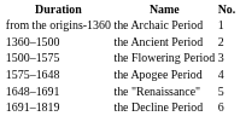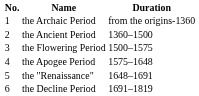 <table class="nope">
 <tr>
+<th>No.</th>
+<th>Name</th>
 <th>Duration</th>
-<th>Name</th>
-<th>No.</th>
 </tr>
 <tr>
+<td>1</td>
+<td>the Archaic Period</td>
 <td>from the origins-1360</td>
-<td>the Archaic Period</td>
-<td>1</td>
 </tr>
 <tr>
+<td>2</td>
+<td>the Ancient Period</td>
 <td>1360–1500</td>
-<td>the Ancient Period</td>
-<td>2</td>
 </tr>
 <tr>
+<td>3</td>
+<td>the Flowering Period</td>
 <td>1500–1575</td>
-<td>the Flowering Period</td>
-<td>3</td>
 </tr>
 <tr>
+<td>4</td>
+<td>the Apogee Period</td>
 <td>1575–1648</td>
-<td>the Apogee Period</td>
-<td>4</td>
 </tr>
 <tr>
+<td>5</td>
+<td>the "Renaissance"</td>
 <td>1648–1691</td>
-<td>the "Renaissance"</td>
-<td>5</td>
 </tr>
 <tr>
+<td>6</td>
+<td>the Decline Period</td>
 <td>1691–1819</td>
-<td>the Decline Period</td>
-<td>6</td>
 </tr>
 </table>
